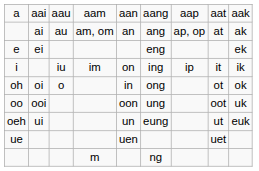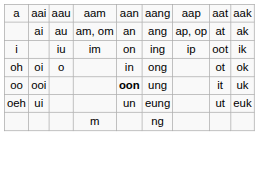 <table class="wikitable" style="text-align: center">
 <tr>
 <td>a<br></td>
 <td>aai<br></td>
 <td>aau<br></td>
 <td>aam<br></td>
 <td>aan<br></td>
 <td>aang<br></td>
 <td>aap<br></td>
 <td>aat<br></td>
 <td>aak<br></td>
 </tr>
 <tr>
 <td> </td>
 <td>ai<br></td>
 <td>au<br></td>
 <td>am, om<br></td>
 <td>an<br></td>
 <td>ang<br></td>
 <td>ap, op<br></td>
 <td>at<br></td>
 <td>ak<br></td>
 </tr>
 <tr>
-<td>e<br></td>
-<td>ei<br></td>
-<td> </td>
-<td> </td>
-<td> </td>
-<td>eng<br></td>
-<td> </td>
-<td> </td>
-<td>ek<br></td>
-</tr>
-<tr>
 <td>i<br></td>
 <td> </td>
 <td>iu<br></td>
 <td>im<br></td>
 <td>on<br></td>
 <td>ing<br></td>
 <td>ip<br></td>
-<td>it<br></td>
+<td>oot<br></td>
 <td>ik<br></td>
 </tr>
 <tr>
 <td>oh<br></td>
 <td>oi<br></td>
 <td>o<br></td>
 <td> </td>
 <td>in<br></td>
 <td>ong<br></td>
 <td> </td>
 <td>ot<br></td>
 <td>ok<br></td>
 </tr>
 <tr>
 <td>oo<br></td>
 <td>ooi<br></td>
 <td> </td>
 <td> </td>
-<td>oon<br></td>
+<td><strong>oon<br></strong></td>
 <td>ung<br></td>
 <td> </td>
-<td>oot<br></td>
+<td>it<br></td>
 <td>uk<br></td>
 </tr>
 <tr>
 <td>oeh<br></td>
 <td>ui<br></td>
 <td> </td>
 <td> </td>
 <td>un<br></td>
 <td>eung<br></td>
 <td> </td>
 <td>ut<br></td>
 <td>euk<br></td>
 </tr>
 <tr>
-<td>ue<br></td>
-<td> </td>
-<td> </td>
-<td> </td>
-<td>uen<br></td>
-<td> </td>
-<td> </td>
-<td>uet<br></td>
-<td> </td>
-</tr>
-<tr>
 <td> </td>
 <td> </td>
 <td> </td>
 <td>m<br></td>
 <td> </td>
 <td>ng<br></td>
 <td> </td>
 <td> </td>
 <td> </td>
 </tr>
 </table>
